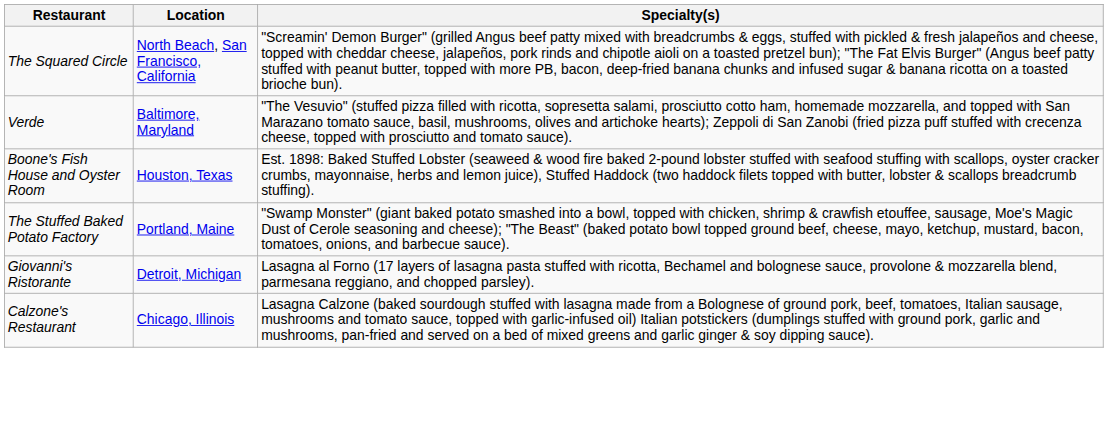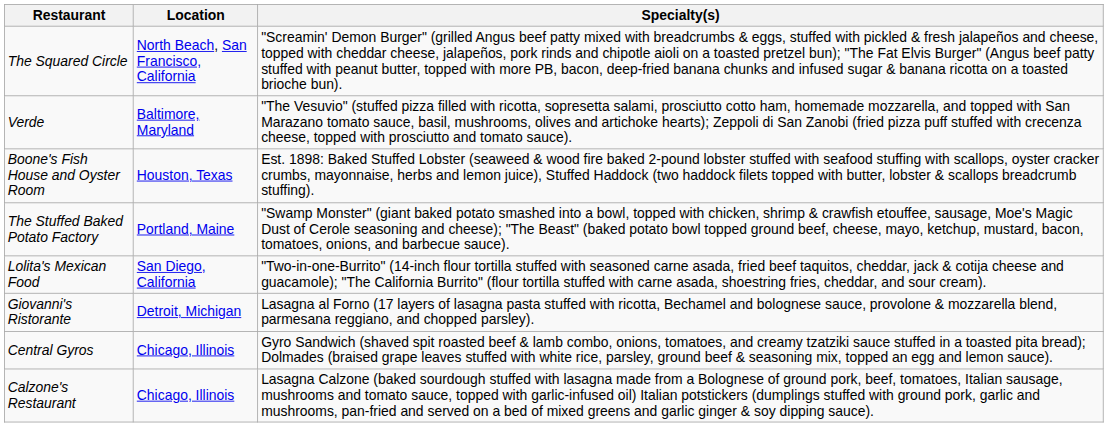 <table class="wikitable" style="width:100%;">
 <tr>
 <th>Restaurant</th>
 <th>Location</th>
 <th>Specialty(s)</th>
 </tr>
 <tr>
 <td><em>The Squared Circle</em></td>
 <td><a href='#'>North Beach</a>, <a href='#'>San Francisco, California</a></td>
 <td>"Screamin' Demon Burger" (grilled Angus beef patty mixed with breadcrumbs & eggs, stuffed with pickled & fresh jalapeños and cheese, topped with cheddar cheese, jalapeños, pork rinds and chipotle aioli on a toasted pretzel bun); "The Fat Elvis Burger" (Angus beef patty stuffed with peanut butter, topped with more PB, bacon, deep-fried banana chunks and infused sugar & banana ricotta on a toasted brioche bun).</td>
 </tr>
 <tr>
 <td><em>Verde</em></td>
 <td><a href='#'>Baltimore, Maryland</a></td>
 <td>"The Vesuvio" (stuffed pizza filled with ricotta, sopresetta salami, prosciutto cotto ham, homemade mozzarella, and topped with San Marazano tomato sauce, basil, mushrooms, olives and artichoke hearts); Zeppoli di San Zanobi (fried pizza puff stuffed with crecenza cheese, topped with prosciutto and tomato sauce).</td>
 </tr>
 <tr>
 <td><em>Boone's Fish House and Oyster Room</em></td>
 <td><a href='#'>Houston, Texas</a></td>
 <td>Est. 1898: Baked Stuffed Lobster (seaweed & wood fire baked 2-pound lobster stuffed with seafood stuffing with scallops, oyster cracker crumbs, mayonnaise, herbs and lemon juice), Stuffed Haddock (two haddock filets topped with butter, lobster & scallops breadcrumb stuffing).</td>
 </tr>
 <tr>
 <td><em>The Stuffed Baked Potato Factory</em></td>
 <td><a href='#'>Portland, Maine</a></td>
 <td>"Swamp Monster" (giant baked potato smashed into a bowl, topped with chicken, shrimp & crawfish etouffee, sausage, Moe's Magic Dust of Cerole seasoning and cheese); "The Beast" (baked potato bowl topped ground beef, cheese, mayo, ketchup, mustard, bacon, tomatoes, onions, and barbecue sauce).</td>
 </tr>
 <tr>
+<td><em>Lolita's Mexican Food</em></td>
+<td><a href='#'>San Diego, California</a></td>
+<td>"Two-in-one-Burrito" (14-inch flour tortilla stuffed with seasoned carne asada, fried beef taquitos, cheddar, jack & cotija cheese and guacamole); "The California Burrito" (flour tortilla stuffed with carne asada, shoestring fries, cheddar, and sour cream).</td>
+</tr>
+<tr>
 <td><em>Giovanni's Ristorante</em></td>
 <td><a href='#'>Detroit, Michigan</a></td>
 <td>Lasagna al Forno (17 layers of lasagna pasta stuffed with ricotta, Bechamel and bolognese sauce, provolone & mozzarella blend, parmesana reggiano, and chopped parsley).</td>
+</tr>
+<tr>
+<td><em>Central Gyros</em></td>
+<td><a href='#'>Chicago, Illinois</a></td>
+<td>Gyro Sandwich (shaved spit roasted beef & lamb combo, onions, tomatoes, and creamy tzatziki sauce stuffed in a toasted pita bread); Dolmades (braised grape leaves stuffed with white rice, parsley, ground beef & seasoning mix, topped an egg and lemon sauce).</td>
 </tr>
 <tr>
 <td><em>Calzone's Restaurant</em></td>
 <td><a href='#'>Chicago, Illinois</a></td>
 <td>Lasagna Calzone (baked sourdough stuffed with lasagna made from a Bolognese of ground pork, beef, tomatoes, Italian sausage, mushrooms and tomato sauce, topped with garlic-infused oil) Italian potstickers (dumplings stuffed with ground pork, garlic and mushrooms, pan-fried and served on a bed of mixed greens and garlic ginger & soy dipping sauce).</td>
 </tr>
 </table>
